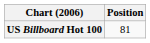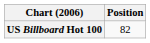 <table class="wikitable plainrowheaders" style="text-align:center">
 <tr>
 <th>Chart (2006)</th>
 <th>Position</th>
 </tr>
 <tr>
 <th scope="row">US <em>Billboard</em> Hot 100</th>
-<td>81</td>
+<td>82</td>
 </tr>
 </table>
